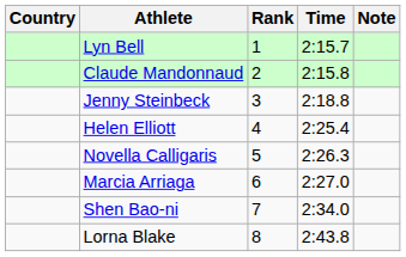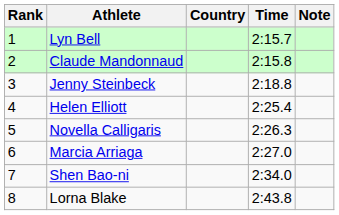 <table class="wikitable sortable">
 <tr>
+<th>Rank</th>
+<th>Athlete</th>
 <th>Country</th>
-<th>Athlete</th>
-<th>Rank</th>
 <th>Time</th>
 <th>Note</th>
 </tr>
 <tr bgcolor=#CCFFCC>
+<td>1</td>
+<td><a href='#'>Lyn Bell</a></td>
 <td></td>
-<td><a href='#'>Lyn Bell</a></td>
-<td>1</td>
 <td>2:15.7</td>
 <td></td>
 </tr>
 <tr bgcolor=#CCFFCC>
+<td>2</td>
+<td><a href='#'>Claude Mandonnaud</a></td>
 <td></td>
-<td><a href='#'>Claude Mandonnaud</a></td>
-<td>2</td>
 <td>2:15.8</td>
 <td></td>
 </tr>
 <tr>
+<td>3</td>
+<td><a href='#'>Jenny Steinbeck</a></td>
 <td></td>
-<td><a href='#'>Jenny Steinbeck</a></td>
-<td>3</td>
 <td>2:18.8</td>
 <td></td>
 </tr>
 <tr>
+<td>4</td>
+<td><a href='#'>Helen Elliott</a></td>
 <td></td>
-<td><a href='#'>Helen Elliott</a></td>
-<td>4</td>
 <td>2:25.4</td>
 <td></td>
 </tr>
 <tr>
+<td>5</td>
+<td><a href='#'>Novella Calligaris</a></td>
 <td></td>
-<td><a href='#'>Novella Calligaris</a></td>
-<td>5</td>
 <td>2:26.3</td>
 <td></td>
 </tr>
 <tr>
+<td>6</td>
+<td><a href='#'>Marcia Arriaga</a></td>
 <td></td>
-<td><a href='#'>Marcia Arriaga</a></td>
-<td>6</td>
 <td>2:27.0</td>
 <td></td>
 </tr>
 <tr>
+<td>7</td>
+<td><a href='#'>Shen Bao-ni</a></td>
 <td></td>
-<td><a href='#'>Shen Bao-ni</a></td>
-<td>7</td>
 <td>2:34.0</td>
 <td></td>
 </tr>
 <tr>
+<td>8</td>
+<td>Lorna Blake</td>
 <td></td>
-<td>Lorna Blake</td>
-<td>8</td>
 <td>2:43.8</td>
 <td></td>
 </tr>
 </table>
